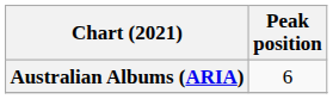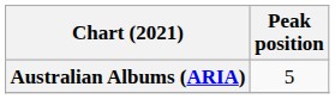 <table class="wikitable sortable plainrowheaders">
 <tr>
 <th>Chart (2021)</th>
 <th>Peak<br>position</th>
 </tr>
 <tr>
 <th scope="row">Australian Albums (<a href='#'>ARIA</a>)</th>
-<td align="center">6</td>
+<td align="center">5</td>
 </tr>
 <tr>
 </tr>
 <tr>
 </tr>
 <tr>
 </tr>
 <tr>
 </tr>
 </table>
